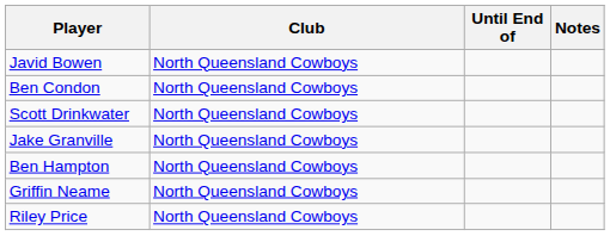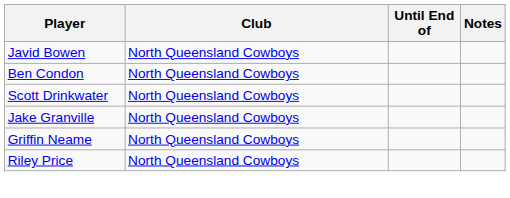 <table class="wikitable" style="font-size:90%">
 <tr bgcolor="#efefef">
 <th width="120">Player</th>
 <th width="270">Club</th>
 <th width="70">Until End of</th>
 <th width="40">Notes</th>
 </tr>
 <tr>
 <td><a href='#'>Javid Bowen</a></td>
 <td> <a href='#'>North Queensland Cowboys</a></td>
 <td></td>
 <td></td>
 </tr>
 <tr>
 <td><a href='#'>Ben Condon</a></td>
 <td> <a href='#'>North Queensland Cowboys</a></td>
 <td></td>
 <td></td>
 </tr>
 <tr>
 <td><a href='#'>Scott Drinkwater</a></td>
 <td> <a href='#'>North Queensland Cowboys</a></td>
 <td></td>
 <td></td>
 </tr>
 <tr>
 <td><a href='#'>Jake Granville</a></td>
 <td> <a href='#'>North Queensland Cowboys</a></td>
 <td></td>
 <td></td>
 </tr>
 <tr>
-<td><a href='#'>Ben Hampton</a></td>
-<td> <a href='#'>North Queensland Cowboys</a></td>
-<td></td>
-<td></td>
-</tr>
-<tr>
 <td><a href='#'>Griffin Neame</a></td>
 <td> <a href='#'>North Queensland Cowboys</a></td>
 <td></td>
 <td></td>
 </tr>
 <tr>
 <td><a href='#'>Riley Price</a></td>
 <td> <a href='#'>North Queensland Cowboys</a></td>
 <td></td>
 <td></td>
 </tr>
 </table>
